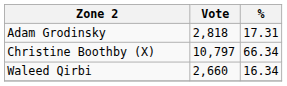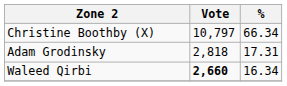 <table class="wikitable">
 <tr>
 <th bgcolor="#DDDDFF" width="200px">Zone 2</th>
 <th bgcolor="#DDDDFF" width="50px">Vote</th>
 <th bgcolor="#DDDDFF" width="30px">%</th>
 </tr>
 <tr>
+<td>Christine Boothby (X)</td>
+<td>10,797</td>
+<td>66.34</td>
+</tr>
+<tr>
 <td>Adam Grodinsky</td>
 <td>2,818</td>
 <td>17.31</td>
 </tr>
 <tr>
-<td>Christine Boothby (X)</td>
-<td>10,797</td>
-<td>66.34</td>
-</tr>
-<tr>
 <td>Waleed Qirbi</td>
-<td>2,660</td>
+<td><strong>2,660</strong></td>
 <td>16.34</td>
 </tr>
 <tr>
 </tr>
 </table>
